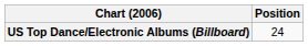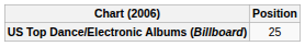 <table class="wikitable plainrowheaders" style="text-align:center">
 <tr>
 <th scope="col">Chart (2006)</th>
 <th scope="col">Position</th>
 </tr>
 <tr>
 <th scope="row">US Top Dance/Electronic Albums (<em>Billboard</em>)</th>
-<td>24</td>
+<td>25</td>
 </tr>
 </table>
